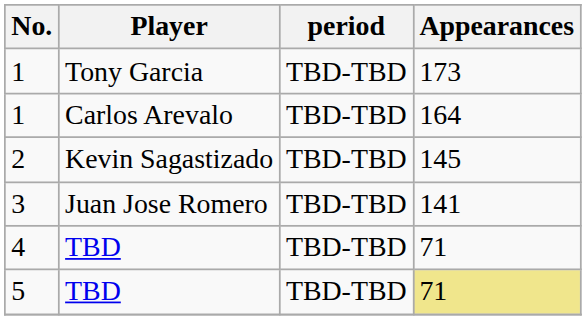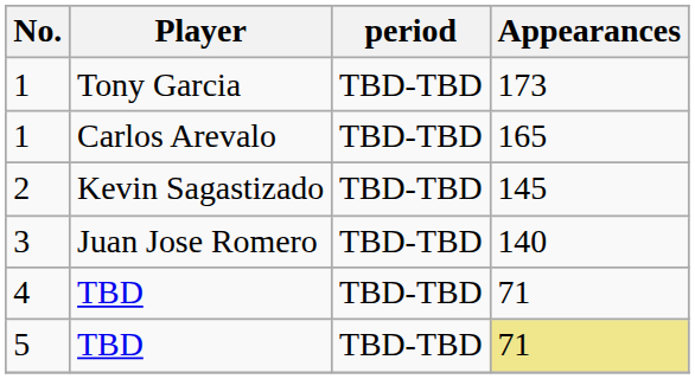 <table class="wikitable">
 <tr>
 <th>No.</th>
 <th>Player</th>
 <th>period</th>
 <th>Appearances</th>
 </tr>
 <tr>
 <td>1</td>
 <td>  Tony Garcia</td>
 <td>TBD-TBD</td>
 <td>173</td>
 </tr>
 <tr>
 <td>1</td>
 <td>  Carlos Arevalo</td>
 <td>TBD-TBD</td>
-<td>164</td>
+<td>165</td>
 </tr>
 <tr>
 <td>2</td>
 <td>  Kevin Sagastizado</td>
 <td>TBD-TBD</td>
 <td>145</td>
 </tr>
 <tr>
 <td>3</td>
 <td>  Juan Jose Romero</td>
 <td>TBD-TBD</td>
-<td>141</td>
+<td>140</td>
 </tr>
 <tr>
 <td>4</td>
 <td>  <a href='#'>TBD</a></td>
 <td>TBD-TBD</td>
 <td>71</td>
 </tr>
 <tr>
 <td>5</td>
 <td>  <a href='#'>TBD</a></td>
 <td>TBD-TBD</td>
 <td style="background: khaki;">71</td>
 </tr>
 <tr>
 </tr>
 </table>
